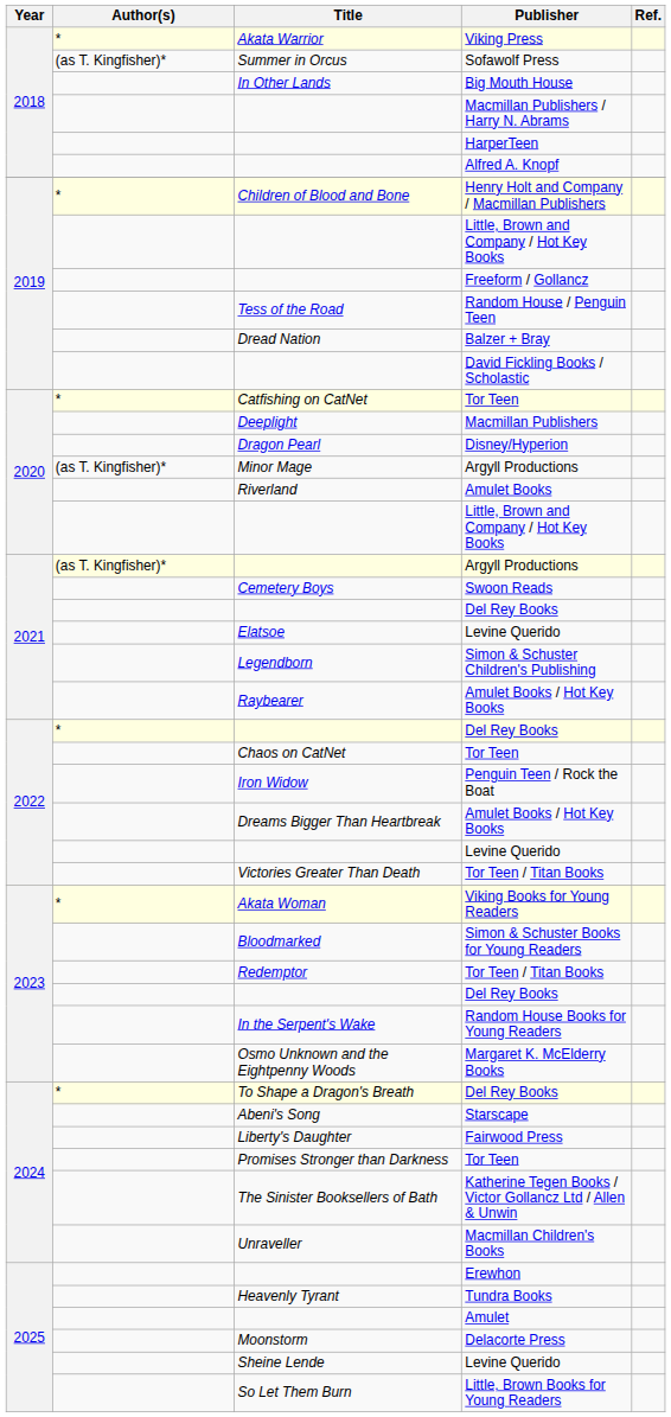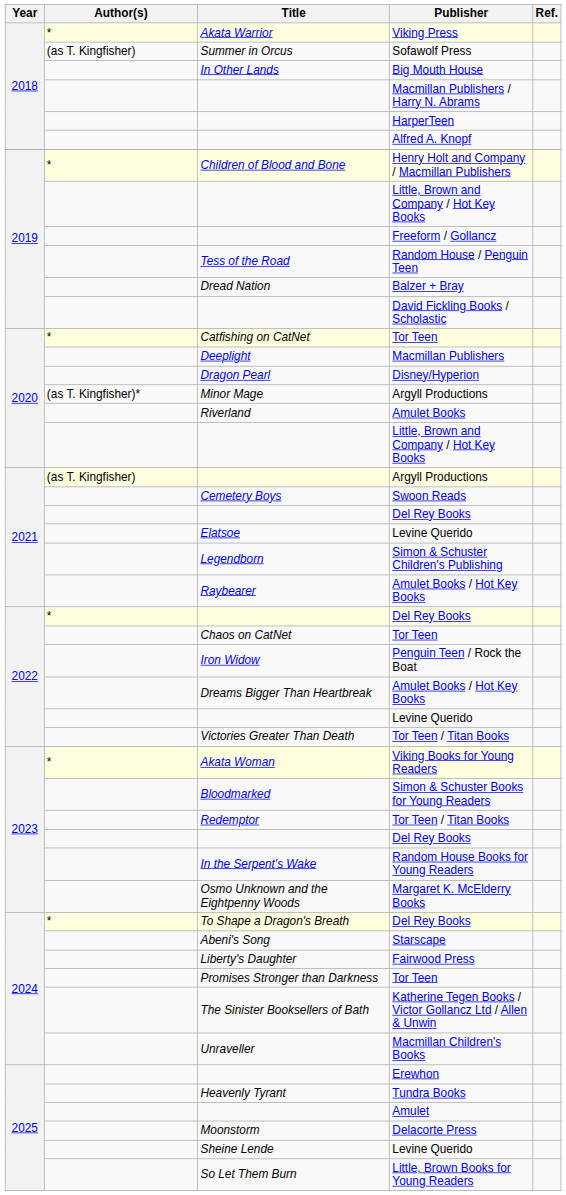 <table class="sortable wikitable" width="85%" cellpadding="5" style="margin: 1em auto 1em auto">
 <tr>
 <th width="7%" scope="col">Year</th>
 <th width="28%" scope="col">Author(s)</th>
 <th width="35%" scope="col">Title</th>
 <th width="26%" scope="col">Publisher</th>
 <th width="4%" scope="col" class="unsortable">Ref.</th>
 </tr>
 <tr style="background:lightyellow;">
 <th scope="rowgroup" align="center" rowspan="6" style="font-weight:normal;"><a href='#'>2018</a></th>
 <td>*</td>
 <td><em><a href='#'>Akata Warrior</a></em></td>
 <td><a href='#'>Viking Press</a></td>
 <td align="center"></td>
 </tr>
 <tr>
-<td> (as T. Kingfisher)*</td>
+<td> (as T. Kingfisher)</td>
 <td><em>Summer in Orcus</em></td>
 <td>Sofawolf Press</td>
 <td align="center"></td>
 </tr>
 <tr>
 <td></td>
 <td><em><a href='#'>In Other Lands</a></em></td>
 <td><a href='#'>Big Mouth House</a></td>
 <td align="center"></td>
 </tr>
 <tr>
 <td></td>
 <td><em></em></td>
 <td><a href='#'>Macmillan Publishers</a> / <a href='#'>Harry N. Abrams</a></td>
 <td align="center"></td>
 </tr>
 <tr>
 <td></td>
 <td><em></em></td>
 <td><a href='#'>HarperTeen</a></td>
 <td align="center"></td>
 </tr>
 <tr>
 <td></td>
 <td><em></em></td>
 <td><a href='#'>Alfred A. Knopf</a></td>
 <td align="center"></td>
 </tr>
 <tr>
 </tr>
 <tr style="background:lightyellow;">
 <th scope="rowgroup" align="center" rowspan="6" style="font-weight:normal;"><a href='#'>2019</a></th>
 <td>*</td>
 <td><em><a href='#'>Children of Blood and Bone</a></em></td>
 <td><a href='#'>Henry Holt and Company</a> / <a href='#'>Macmillan Publishers</a></td>
 <td align="center"></td>
 </tr>
 <tr>
 <td></td>
 <td><em></em></td>
 <td><a href='#'>Little, Brown and Company</a> / <a href='#'>Hot Key Books</a></td>
 <td align="center"></td>
 </tr>
 <tr>
 <td></td>
 <td><em></em></td>
 <td><a href='#'>Freeform</a> / <a href='#'>Gollancz</a></td>
 <td align="center"></td>
 </tr>
 <tr>
 <td></td>
 <td><em><a href='#'>Tess of the Road</a></em></td>
 <td><a href='#'>Random House</a> / <a href='#'>Penguin Teen</a></td>
 <td align="center"></td>
 </tr>
 <tr>
 <td></td>
 <td><em>Dread Nation</em></td>
 <td><a href='#'>Balzer + Bray</a></td>
 <td align="center"></td>
 </tr>
 <tr>
 <td></td>
 <td><em></em></td>
 <td><a href='#'>David Fickling Books</a> / <a href='#'>Scholastic</a></td>
 <td align="center"></td>
 </tr>
 <tr style="background:lightyellow;">
 <th scope="rowgroup" align="center" rowspan="6" style="font-weight:normal;"><a href='#'>2020</a></th>
 <td>*</td>
 <td><em>Catfishing on CatNet</em></td>
 <td><a href='#'>Tor Teen</a></td>
 <td align="center"></td>
 </tr>
 <tr>
 <td></td>
 <td><em><a href='#'>Deeplight</a></em></td>
 <td><a href='#'>Macmillan Publishers</a></td>
 <td align="center"></td>
 </tr>
 <tr>
 <td></td>
 <td><em><a href='#'>Dragon Pearl</a></em></td>
 <td><a href='#'>Disney/Hyperion</a></td>
 <td align="center"></td>
 </tr>
 <tr>
 <td> (as T. Kingfisher)*</td>
 <td><em>Minor Mage</em></td>
 <td>Argyll Productions</td>
 <td align="center"></td>
 </tr>
 <tr>
 <td></td>
 <td><em>Riverland</em></td>
 <td><a href='#'>Amulet Books</a></td>
 <td align="center"></td>
 </tr>
 <tr>
 <td></td>
 <td><em></em></td>
 <td><a href='#'>Little, Brown and Company</a> / <a href='#'>Hot Key Books</a></td>
 <td align="center"></td>
 </tr>
 <tr style="background:lightyellow;">
 <th scope="rowgroup" align="center" rowspan="6" style="font-weight:normal;"><a href='#'>2021</a></th>
-<td> (as T. Kingfisher)*</td>
+<td> (as T. Kingfisher)</td>
 <td><em></em></td>
 <td>Argyll Productions</td>
 <td align="center"></td>
 </tr>
 <tr>
 <td></td>
 <td><em><a href='#'>Cemetery Boys</a></em></td>
 <td><a href='#'>Swoon Reads</a></td>
 <td align="center"></td>
 </tr>
 <tr>
 <td></td>
 <td><em></em></td>
 <td><a href='#'>Del Rey Books</a></td>
 <td align="center"></td>
 </tr>
 <tr>
 <td></td>
 <td><em><a href='#'>Elatsoe</a></em></td>
 <td>Levine Querido</td>
 <td align="center"></td>
 </tr>
 <tr>
 <td></td>
 <td><em><a href='#'>Legendborn</a></em></td>
 <td><a href='#'>Simon & Schuster Children's Publishing</a></td>
 <td align="center"></td>
 </tr>
 <tr>
 <td></td>
 <td><em><a href='#'>Raybearer</a></em></td>
 <td><a href='#'>Amulet Books</a> / <a href='#'>Hot Key Books</a></td>
 <td align="center"></td>
 </tr>
 <tr style="background:lightyellow;">
 <th scope="rowgroup" align="center" rowspan="6" style="font-weight:normal;"><a href='#'>2022</a></th>
 <td>*</td>
 <td><em></em></td>
 <td><a href='#'>Del Rey Books</a></td>
 <td align="center"></td>
 </tr>
 <tr>
 <td></td>
 <td><em>Chaos on CatNet</em></td>
 <td><a href='#'>Tor Teen</a></td>
 <td align="center"></td>
 </tr>
 <tr>
 <td></td>
 <td><em><a href='#'>Iron Widow</a></em></td>
 <td><a href='#'>Penguin Teen</a> / Rock the Boat</td>
 <td align="center"></td>
 </tr>
 <tr>
 <td></td>
 <td><em>Dreams Bigger Than Heartbreak</em></td>
 <td><a href='#'>Amulet Books</a> / <a href='#'>Hot Key Books</a></td>
 <td align="center"></td>
 </tr>
 <tr>
 <td></td>
 <td><em></em></td>
 <td>Levine Querido</td>
 <td align="center"></td>
 </tr>
 <tr>
 <td></td>
 <td><em>Victories Greater Than Death</em></td>
 <td><a href='#'>Tor Teen</a> / <a href='#'>Titan Books</a></td>
 <td align="center"></td>
 </tr>
 <tr style="background:lightyellow;">
 <th scope="rowgroup" align="center" rowspan="6" style="font-weight:normal;"><a href='#'>2023</a></th>
 <td>*</td>
 <td><em><a href='#'>Akata Woman</a></em></td>
 <td><a href='#'>Viking Books for Young Readers</a></td>
 <td align="center"></td>
 </tr>
 <tr>
 <td></td>
 <td><em><a href='#'>Bloodmarked</a></em></td>
 <td><a href='#'>Simon & Schuster Books for Young Readers</a></td>
 <td align="center"></td>
 </tr>
 <tr>
 <td></td>
 <td><em><a href='#'>Redemptor</a></em></td>
 <td><a href='#'>Tor Teen</a> / <a href='#'>Titan Books</a></td>
 <td align="center"></td>
 </tr>
 <tr>
 <td></td>
 <td><em></em></td>
 <td><a href='#'>Del Rey Books</a></td>
 <td align="center"></td>
 </tr>
 <tr>
 <td></td>
 <td><em><a href='#'>In the Serpent's Wake</a></em></td>
 <td><a href='#'>Random House Books for Young Readers</a></td>
 <td align="center"></td>
 </tr>
 <tr>
 <td></td>
 <td><em>Osmo Unknown and the Eightpenny Woods</em></td>
 <td><a href='#'>Margaret K. McElderry Books</a></td>
 <td align="center"></td>
 </tr>
 <tr style="background:lightyellow;">
 <th scope="rowgroup" align="center" rowspan="6" style="font-weight:normal;"><a href='#'>2024</a></th>
 <td>*</td>
 <td><em>To Shape a Dragon's Breath</em></td>
 <td><a href='#'>Del Rey Books</a></td>
 <td align="center"></td>
 </tr>
 <tr>
 <td></td>
 <td><em>Abeni's Song</em></td>
 <td><a href='#'>Starscape</a></td>
 <td align="center"></td>
 </tr>
 <tr>
 <td></td>
 <td><em>Liberty's Daughter</em></td>
 <td><a href='#'>Fairwood Press</a></td>
 <td align="center"></td>
 </tr>
 <tr>
 <td></td>
 <td><em>Promises Stronger than Darkness</em></td>
 <td><a href='#'>Tor Teen</a></td>
 <td align="center"></td>
 </tr>
 <tr>
 <td></td>
 <td><em>The Sinister Booksellers of Bath</em></td>
 <td><a href='#'>Katherine Tegen Books</a> / <a href='#'>Victor Gollancz Ltd</a> / <a href='#'>Allen & Unwin</a></td>
 <td align="center"></td>
 </tr>
 <tr>
 <td></td>
 <td><em>Unraveller</em></td>
 <td><a href='#'>Macmillan Children's Books</a></td>
 <td align="center"></td>
 </tr>
 <tr>
 <th scope="rowgroup" align="center" rowspan="6" style="font-weight:normal;"><a href='#'>2025</a></th>
 <td></td>
 <td></td>
 <td><a href='#'>Erewhon</a></td>
 <td align="center"></td>
 </tr>
 <tr>
 <td></td>
 <td><em>Heavenly Tyrant</em></td>
 <td><a href='#'>Tundra Books</a></td>
 <td align="center"></td>
 </tr>
 <tr>
 <td></td>
 <td></td>
 <td><a href='#'>Amulet</a></td>
 <td align="center"></td>
 </tr>
 <tr>
 <td></td>
 <td><em>Moonstorm</em></td>
 <td><a href='#'>Delacorte Press</a></td>
 <td align="center"></td>
 </tr>
 <tr>
 <td></td>
 <td><em>Sheine Lende</em></td>
 <td>Levine Querido</td>
 <td align="center"></td>
 </tr>
 <tr>
 <td></td>
 <td><em>So Let Them Burn</em></td>
 <td><a href='#'>Little, Brown Books for Young Readers</a></td>
 <td align="center"></td>
 </tr>
 </table>
